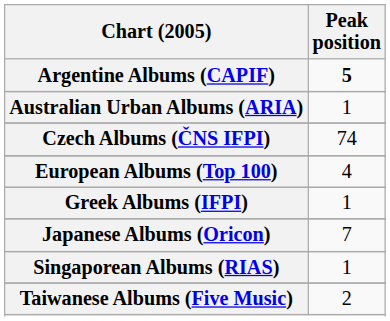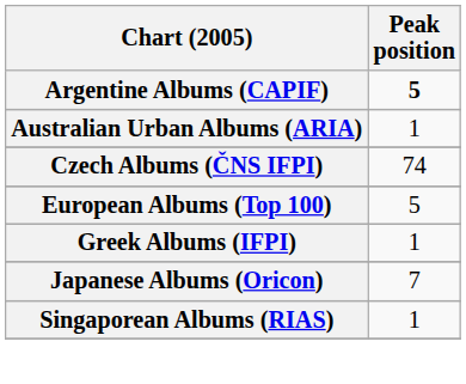 <table class="wikitable sortable plainrowheaders" style="text-align:center">
 <tr>
 <th scope="col">Chart (2005)</th>
 <th scope="col">Peak<br>position</th>
 </tr>
 <tr>
 <th scope="row">Argentine Albums (<a href='#'>CAPIF</a>)</th>
 <td align="center"><strong>5</strong></td>
 </tr>
 <tr>
 </tr>
 <tr>
 <th scope="row">Australian Urban Albums (<a href='#'>ARIA</a>)</th>
 <td>1</td>
 </tr>
 <tr>
 </tr>
 <tr>
 </tr>
 <tr>
 </tr>
 <tr>
 </tr>
 <tr>
 <th scope="row">Czech Albums (<a href='#'>ČNS IFPI</a>)</th>
 <td>74</td>
 </tr>
 <tr>
 </tr>
 <tr>
 </tr>
 <tr>
 <th scope="row">European Albums (<a href='#'>Top 100</a>)</th>
-<td>4</td>
+<td>5</td>
 </tr>
 <tr>
 </tr>
 <tr>
 </tr>
 <tr>
 <th scope="row">Greek Albums (<a href='#'>IFPI</a>)</th>
 <td>1</td>
 </tr>
 <tr>
 </tr>
 <tr>
 </tr>
 <tr>
 <th scope="row">Japanese Albums (<a href='#'>Oricon</a>)</th>
 <td>7</td>
 </tr>
 <tr>
 </tr>
 <tr>
 </tr>
 <tr>
 </tr>
 <tr>
 </tr>
 <tr>
 <th scope="row">Singaporean Albums (<a href='#'>RIAS</a>)</th>
 <td>1</td>
 </tr>
 <tr>
 </tr>
 <tr>
 </tr>
 <tr>
 </tr>
 <tr>
-<th scope="row">Taiwanese Albums (<a href='#'>Five Music</a>)</th>
-<td>2</td>
-</tr>
-<tr>
 </tr>
 <tr>
 </tr>
 <tr>
 </tr>
 <tr>
 </tr>
 <tr>
 </tr>
 </table>
